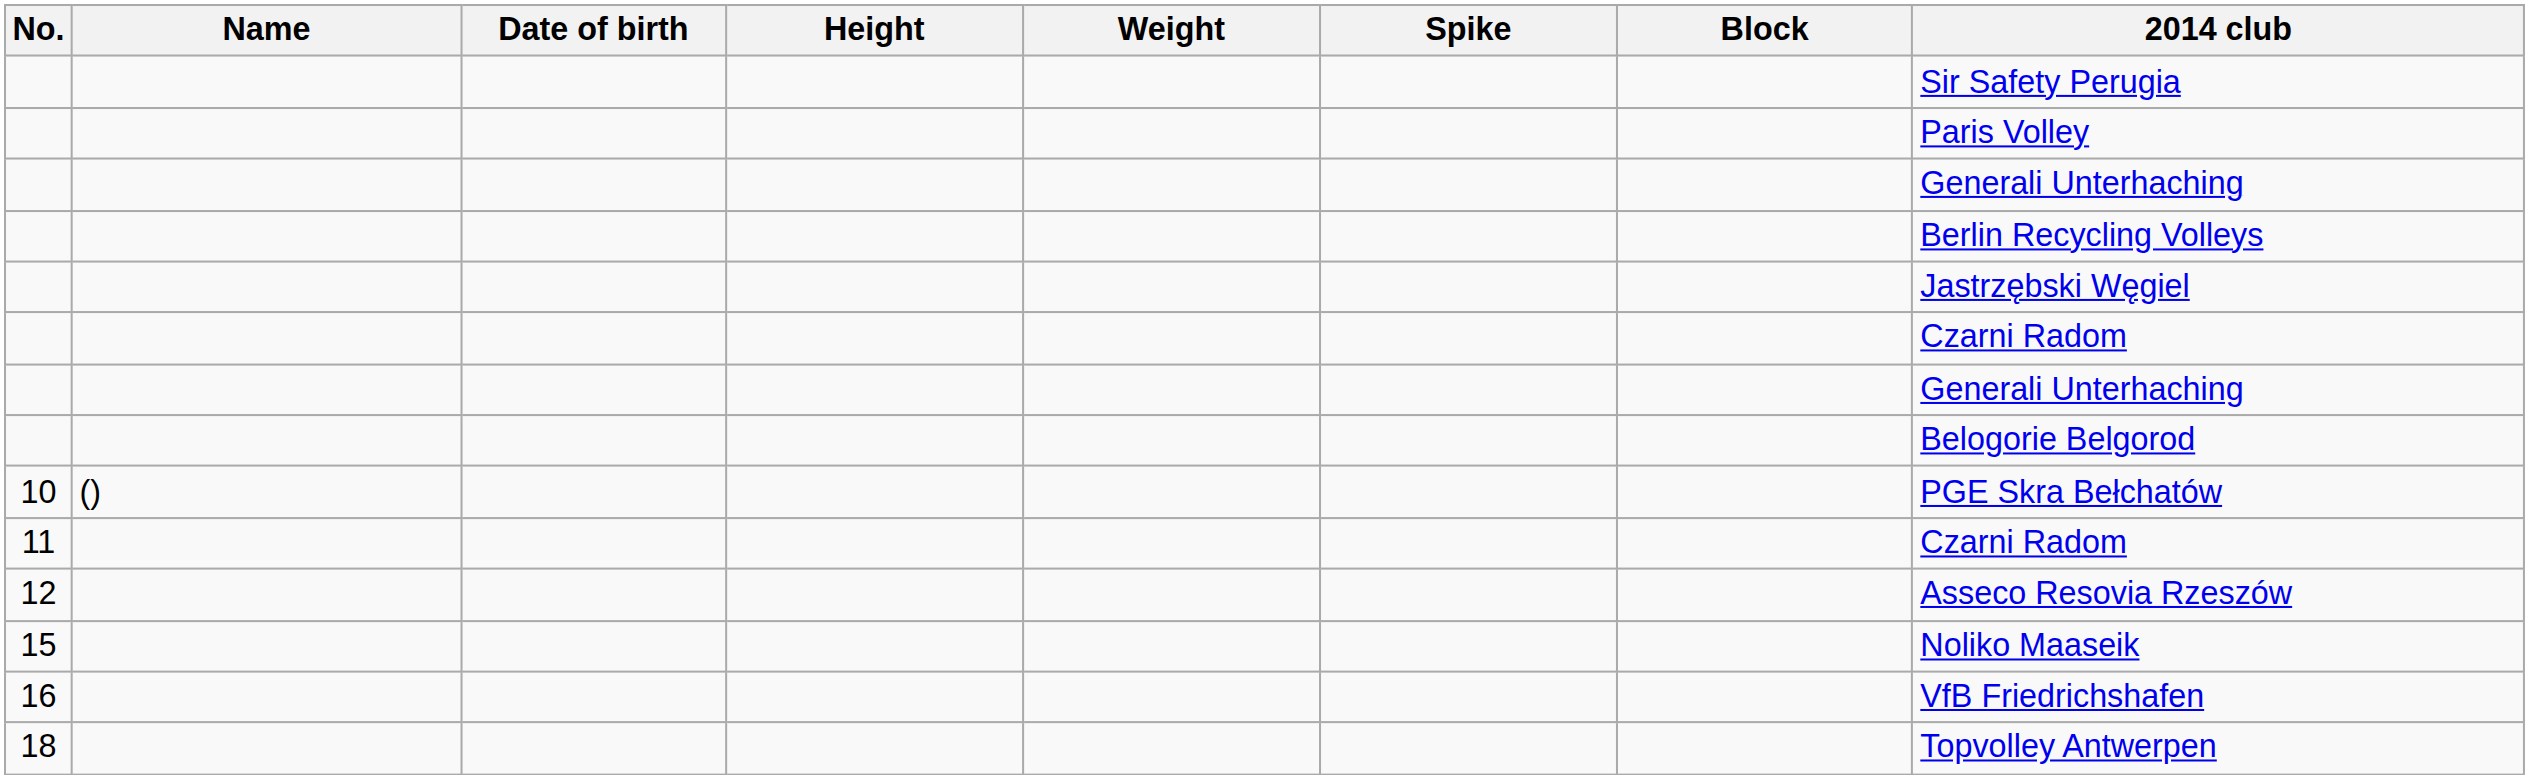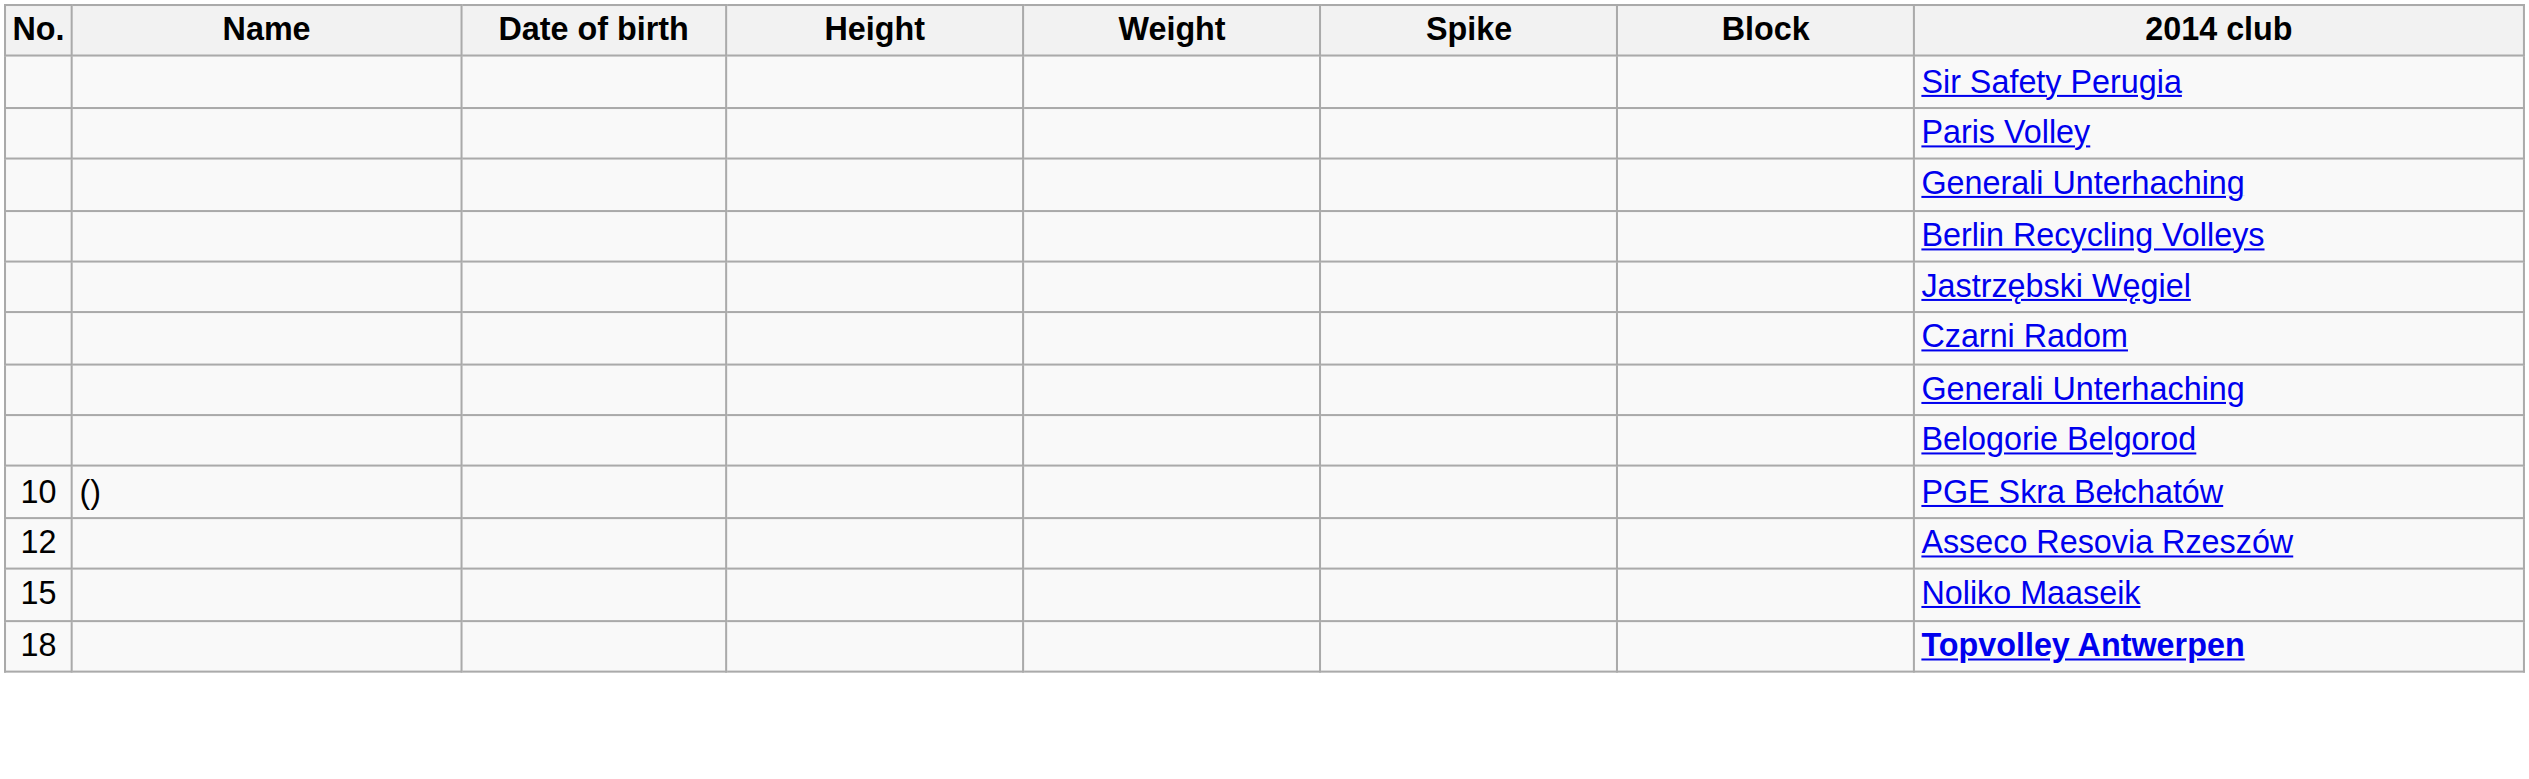 <table class="wikitable sortable" style="font-size:100%; text-align:center;">
 <tr>
 <th>No.</th>
 <th style="width:12em">Name</th>
 <th style="width:8em">Date of birth</th>
 <th style="width:9em">Height</th>
 <th style="width:9em">Weight</th>
 <th style="width:9em">Spike</th>
 <th style="width:9em">Block</th>
 <th style="width:19em">2014 club</th>
 </tr>
 <tr>
 <td></td>
 <td align=left></td>
 <td align=right></td>
 <td></td>
 <td></td>
 <td></td>
 <td></td>
 <td align=left> <a href='#'>Sir Safety Perugia</a></td>
 </tr>
 <tr>
 <td></td>
 <td align=left></td>
 <td align=right></td>
 <td></td>
 <td></td>
 <td></td>
 <td></td>
 <td align=left> <a href='#'>Paris Volley</a></td>
 </tr>
 <tr>
 <td></td>
 <td align=left></td>
 <td align=right></td>
 <td></td>
 <td></td>
 <td></td>
 <td></td>
 <td align=left> <a href='#'>Generali Unterhaching</a></td>
 </tr>
 <tr>
 <td></td>
 <td align=left></td>
 <td align=right></td>
 <td></td>
 <td></td>
 <td></td>
 <td></td>
 <td align=left> <a href='#'>Berlin Recycling Volleys</a></td>
 </tr>
 <tr>
 <td></td>
 <td align=left></td>
 <td align=right></td>
 <td></td>
 <td></td>
 <td></td>
 <td></td>
 <td align=left> <a href='#'>Jastrzębski Węgiel</a></td>
 </tr>
 <tr>
 <td></td>
 <td align=left></td>
 <td align=right></td>
 <td></td>
 <td></td>
 <td></td>
 <td></td>
 <td align=left> <a href='#'>Czarni Radom</a></td>
 </tr>
 <tr>
 <td></td>
 <td align=left></td>
 <td align=right></td>
 <td></td>
 <td></td>
 <td></td>
 <td></td>
 <td align=left> <a href='#'>Generali Unterhaching</a></td>
 </tr>
 <tr>
 <td></td>
 <td align=left></td>
 <td align=right></td>
 <td></td>
 <td></td>
 <td></td>
 <td></td>
 <td align=left> <a href='#'>Belogorie Belgorod</a></td>
 </tr>
 <tr>
 <td>10</td>
 <td align=left> ()</td>
 <td align=right></td>
 <td></td>
 <td></td>
 <td></td>
 <td></td>
 <td align=left> <a href='#'>PGE Skra Bełchatów</a></td>
 </tr>
 <tr>
-<td>11</td>
-<td align=left></td>
-<td align=right></td>
-<td></td>
-<td></td>
-<td></td>
-<td></td>
-<td align=left> <a href='#'>Czarni Radom</a></td>
-</tr>
-<tr>
 <td>12</td>
 <td align=left></td>
 <td align=right></td>
 <td></td>
 <td></td>
 <td></td>
 <td></td>
 <td align=left> <a href='#'>Asseco Resovia Rzeszów</a></td>
 </tr>
 <tr>
 <td>15</td>
 <td align=left></td>
 <td align=right></td>
 <td></td>
 <td></td>
 <td></td>
 <td></td>
 <td align=left> <a href='#'>Noliko Maaseik</a></td>
 </tr>
 <tr>
-<td>16</td>
-<td align=left></td>
-<td align=right></td>
-<td></td>
-<td></td>
-<td></td>
-<td></td>
-<td align=left> <a href='#'>VfB Friedrichshafen</a></td>
-</tr>
-<tr>
 <td>18</td>
 <td align=left></td>
 <td align=right></td>
 <td></td>
 <td></td>
 <td></td>
 <td></td>
-<td align=left> <a href='#'>Topvolley Antwerpen</a></td>
+<td align=left><strong> <a href='#'>Topvolley Antwerpen</a></strong></td>
 </tr>
 </table>
